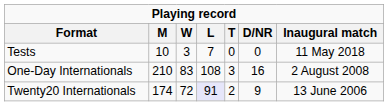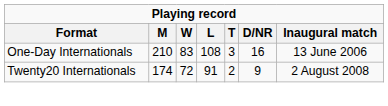 <table class="wikitable" style="text-align: center; width: 500px;">
 <tr>
 <td colspan=7 align="center"><strong>Playing record</strong></td>
 </tr>
 <tr>
 <th>Format</th>
 <th>M</th>
 <th>W</th>
 <th>L</th>
 <th>T</th>
 <th>D/NR</th>
 <th>Inaugural match</th>
 </tr>
 <tr>
-<td align="left">Tests</td>
-<td>10</td>
-<td>3</td>
-<td>7</td>
-<td>0</td>
-<td>0</td>
-<td>11 May 2018</td>
-</tr>
-<tr>
 <td align="left">One-Day Internationals</td>
 <td>210</td>
 <td>83</td>
 <td>108</td>
 <td>3</td>
 <td>16</td>
-<td>2 August 2008</td>
+<td>13 June 2006</td>
 </tr>
 <tr>
 <td align="left">Twenty20 Internationals</td>
 <td>174</td>
 <td>72</td>
-<td style="background: lavender;">91</td>
+<td>91</td>
 <td>2</td>
 <td>9</td>
-<td>13 June 2006</td>
+<td>2 August 2008</td>
 </tr>
 </table>
